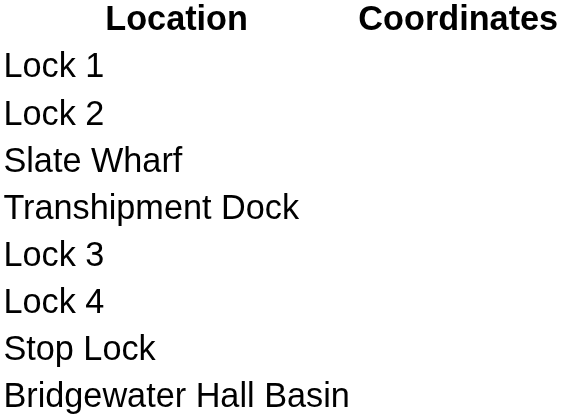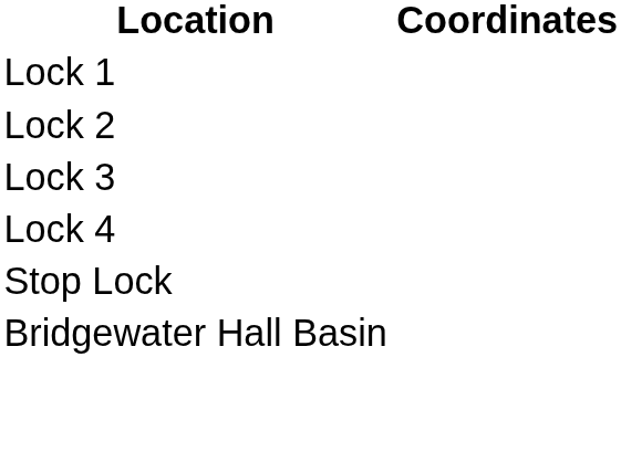 <table class="toccolours collapsible collapsed">
 <tr>
 <th>Location</th>
 <th>Coordinates</th>
 </tr>
 <tr>
 <td>Lock 1</td>
 <td></td>
 </tr>
 <tr>
 <td>Lock 2</td>
-<td></td>
-</tr>
-<tr>
-<td>Slate Wharf</td>
-<td></td>
-</tr>
-<tr>
-<td>Transhipment Dock</td>
 <td></td>
 </tr>
 <tr>
 <td>Lock 3</td>
 <td></td>
 </tr>
 <tr>
 <td>Lock 4</td>
 <td></td>
 </tr>
 <tr>
 <td>Stop Lock</td>
 <td></td>
 </tr>
 <tr>
 <td>Bridgewater Hall Basin</td>
 <td></td>
 </tr>
 </table>
